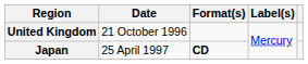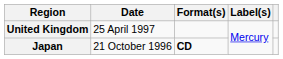 <table class="wikitable plainrowheaders">
 <tr>
 <th scope="col">Region</th>
 <th scope="col">Date</th>
 <th scope="col">Format(s)</th>
 <th scope="col">Label(s)</th>
 <th scope="col"></th>
 </tr>
 <tr>
 <th scope="row">United Kingdom</th>
-<td>21 October 1996</td>
+<td>25 April 1997</td>
 <td></td>
 <td rowspan="2"><a href='#'>Mercury</a></td>
 <td></td>
 </tr>
 <tr>
 <th scope="row">Japan</th>
-<td>25 April 1997</td>
+<td>21 October 1996</td>
 <td><strong>CD</strong></td>
 <td></td>
 </tr>
 </table>
